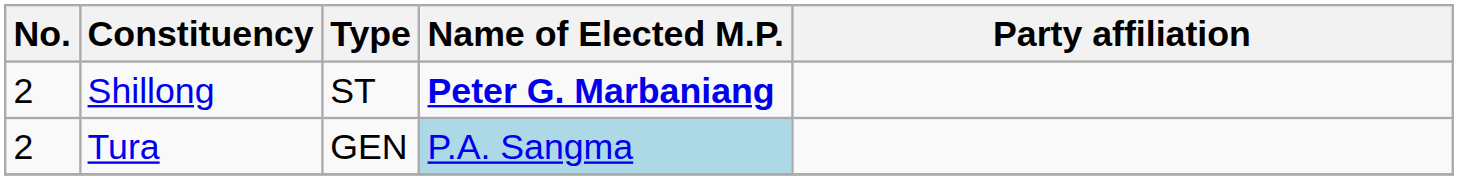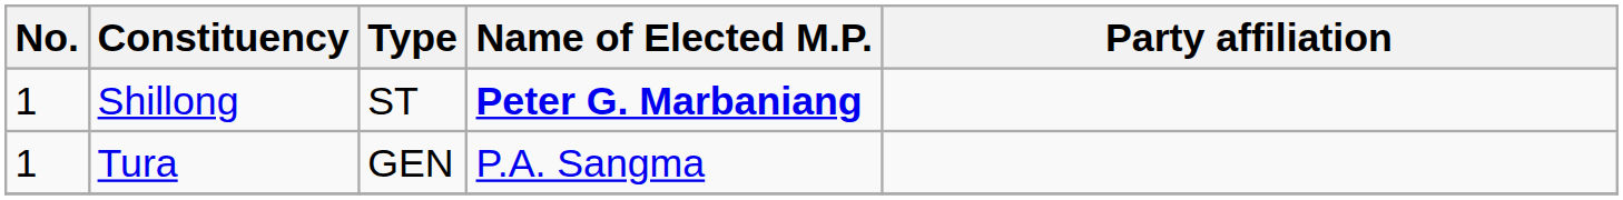 <table class="wikitable" style="font-size:95%;">
 <tr>
 <th>No.</th>
 <th>Constituency</th>
 <th>Type</th>
 <th>Name of Elected M.P.</th>
 <th colspan="2" style="width:18em">Party affiliation</th>
 </tr>
 <tr>
-<td>2</td>
+<td>1</td>
 <td><a href='#'>Shillong</a></td>
 <td>ST</td>
 <td><strong><a href='#'>Peter G. Marbaniang</a></strong></td>
 <td></td>
 </tr>
 <tr>
-<td>2</td>
+<td>1</td>
 <td><a href='#'>Tura</a></td>
 <td>GEN</td>
-<td style="background: lightblue;"><a href='#'>P.A. Sangma</a></td>
+<td><a href='#'>P.A. Sangma</a></td>
 <td></td>
 </tr>
 <tr>
 </tr>
 </table>
